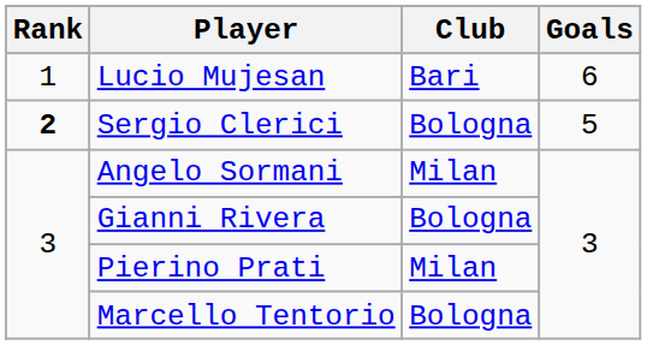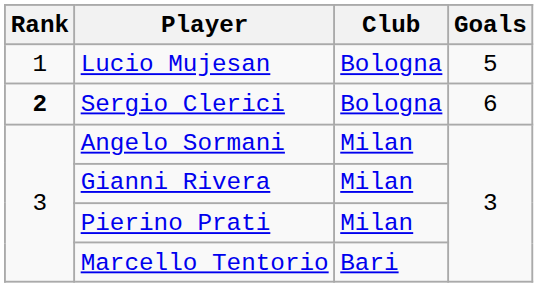 <table class="wikitable sortable" style="text-align:center">
 <tr>
 <th>Rank</th>
 <th>Player</th>
 <th>Club</th>
 <th>Goals</th>
 </tr>
 <tr>
 <td>1</td>
 <td align="left"><strong></strong> <a href='#'>Lucio Mujesan</a></td>
-<td align="left"><a href='#'>Bari</a></td>
-<td>6</td>
+<td align="left"><a href='#'>Bologna</a></td>
+<td>5</td>
 </tr>
 <tr>
 <td><strong>2</strong></td>
 <td align="left"><strong></strong> <a href='#'>Sergio Clerici</a></td>
 <td align="left"><a href='#'>Bologna</a></td>
-<td>5</td>
+<td>6</td>
 </tr>
 <tr>
 <td rowspan="4">3</td>
 <td align="left"><strong></strong> <a href='#'>Angelo Sormani</a></td>
 <td align="left"><a href='#'>Milan</a></td>
 <td rowspan="4">3</td>
 </tr>
 <tr>
 <td align="left"><strong></strong> <a href='#'>Gianni Rivera</a></td>
-<td align="left"><a href='#'>Bologna</a></td>
+<td align="left"><a href='#'>Milan</a></td>
 </tr>
 <tr>
 <td align="left"><strong></strong> <a href='#'>Pierino Prati</a></td>
 <td align="left"><a href='#'>Milan</a></td>
 </tr>
 <tr>
 <td align="left"><strong></strong> <a href='#'>Marcello Tentorio</a></td>
-<td align="left"><a href='#'>Bologna</a></td>
+<td align="left"><a href='#'>Bari</a></td>
 </tr>
 </table>
